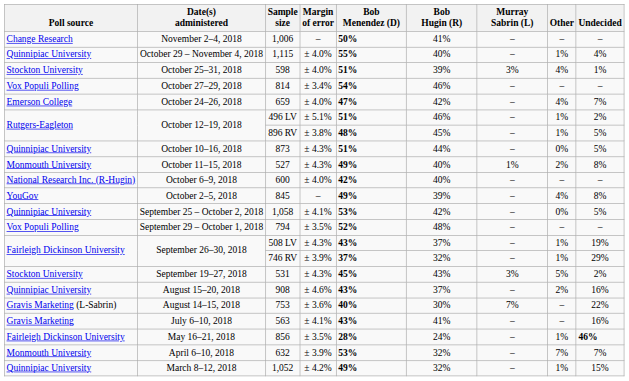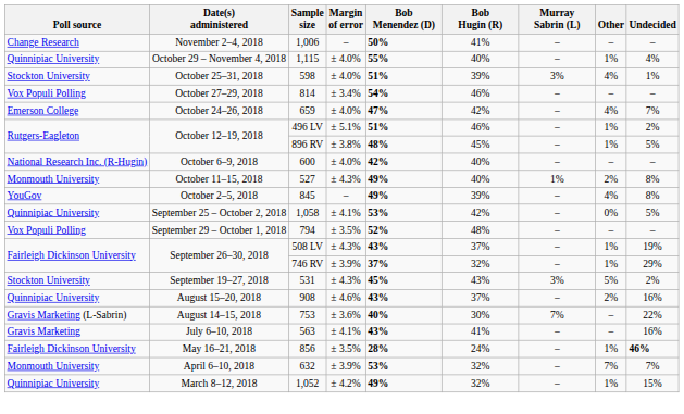 <table class="wikitable" style="font-size:90%;">
 <tr valign=bottom>
 <th>Poll source</th>
 <th>Date(s)<br>administered</th>
 <th>Sample<br>size</th>
 <th>Margin<br>of error</th>
 <th style="width:100px;">Bob<br>Menendez (D)</th>
 <th style="width:100px;">Bob<br>Hugin (R)</th>
 <th style="width:100px;">Murray<br>Sabrin (L)</th>
 <th>Other</th>
 <th>Undecided</th>
 </tr>
 <tr>
 <td><a href='#'>Change Research</a></td>
 <td align=center>November 2–4, 2018</td>
 <td align=center>1,006</td>
 <td align=center>–</td>
 <td><strong>50%</strong></td>
 <td align=center>41%</td>
 <td align=center>–</td>
 <td align=center>–</td>
 <td align=center>–</td>
 </tr>
 <tr>
 <td><a href='#'>Quinnipiac University</a></td>
 <td align=center>October 29 – November 4, 2018</td>
 <td align=center>1,115</td>
 <td align=center>± 4.0%</td>
 <td><strong>55%</strong></td>
 <td align=center>40%</td>
 <td align=center>–</td>
 <td align=center>1%</td>
 <td align=center>4%</td>
 </tr>
 <tr>
 <td><a href='#'>Stockton University</a></td>
 <td align=center>October 25–31, 2018</td>
 <td align=center>598</td>
 <td align=center>± 4.0%</td>
 <td><strong>51%</strong></td>
 <td align=center>39%</td>
 <td align=center>3%</td>
 <td align=center>4%</td>
 <td align=center>1%</td>
 </tr>
 <tr>
 <td><a href='#'>Vox Populi Polling</a></td>
 <td align=center>October 27–29, 2018</td>
 <td align=center>814</td>
 <td align=center>± 3.4%</td>
 <td><strong>54%</strong></td>
 <td align=center>46%</td>
 <td align=center>–</td>
 <td align=center>–</td>
 <td align=center>–</td>
 </tr>
 <tr>
 <td><a href='#'>Emerson College</a></td>
 <td align=center>October 24–26, 2018</td>
 <td align=center>659</td>
 <td align=center>± 4.0%</td>
 <td><strong>47%</strong></td>
 <td align=center>42%</td>
 <td align=center>–</td>
 <td align=center>4%</td>
 <td align=center>7%</td>
 </tr>
 <tr>
 <td rowspan=2><a href='#'>Rutgers-Eagleton</a></td>
 <td rowspan=2 align=center>October 12–19, 2018</td>
 <td align=center>496 LV</td>
 <td align=center>± 5.1%</td>
 <td><strong>51%</strong></td>
 <td align=center>46%</td>
 <td align=center>–</td>
 <td align=center>1%</td>
 <td align=center>2%</td>
 </tr>
 <tr>
 <td align=center>896 RV</td>
 <td align=center>± 3.8%</td>
 <td><strong>48%</strong></td>
 <td align=center>45%</td>
 <td align=center>–</td>
 <td align=center>1%</td>
 <td align=center>5%</td>
 </tr>
 <tr>
-<td><a href='#'>Quinnipiac University</a></td>
-<td align=center>October 10–16, 2018</td>
-<td align=center>873</td>
-<td align=center>± 4.3%</td>
-<td><strong>51%</strong></td>
-<td align=center>44%</td>
+<td><a href='#'>National Research Inc. (R-Hugin)</a></td>
+<td align=center>October 6–9, 2018</td>
+<td align=center>600</td>
+<td align=center>± 4.0%</td>
+<td><strong>42%</strong></td>
+<td align=center>40%</td>
 <td align=center>–</td>
-<td align=center>0%</td>
-<td align=center>5%</td>
+<td align=center>–</td>
+<td align=center>–</td>
 </tr>
 <tr>
 <td><a href='#'>Monmouth University</a></td>
 <td align=center>October 11–15, 2018</td>
 <td align=center>527</td>
 <td align=center>± 4.3%</td>
 <td><strong>49%</strong></td>
 <td align=center>40%</td>
 <td align=center>1%</td>
 <td align=center>2%</td>
 <td align=center>8%</td>
-</tr>
-<tr>
-<td><a href='#'>National Research Inc. (R-Hugin)</a></td>
-<td align=center>October 6–9, 2018</td>
-<td align=center>600</td>
-<td align=center>± 4.0%</td>
-<td><strong>42%</strong></td>
-<td align=center>40%</td>
-<td align=center>–</td>
-<td align=center>–</td>
-<td align=center>–</td>
 </tr>
 <tr>
 <td><a href='#'>YouGov</a></td>
 <td align=center>October 2–5, 2018</td>
 <td align=center>845</td>
 <td align=center>–</td>
 <td><strong>49%</strong></td>
 <td align=center>39%</td>
 <td align=center>–</td>
 <td align=center>4%</td>
 <td align=center>8%</td>
 </tr>
 <tr>
 <td><a href='#'>Quinnipiac University</a></td>
 <td align=center>September 25 – October 2, 2018</td>
 <td align=center>1,058</td>
 <td align=center>± 4.1%</td>
 <td><strong>53%</strong></td>
 <td align=center>42%</td>
 <td align=center>–</td>
 <td align=center>0%</td>
 <td align=center>5%</td>
 </tr>
 <tr>
 <td><a href='#'>Vox Populi Polling</a></td>
 <td align=center>September 29 – October 1, 2018</td>
 <td align=center>794</td>
 <td align=center>± 3.5%</td>
 <td><strong>52%</strong></td>
 <td align=center>48%</td>
 <td align=center>–</td>
 <td align=center>–</td>
 <td align=center>–</td>
 </tr>
 <tr>
 <td rowspan=2><a href='#'>Fairleigh Dickinson University</a></td>
 <td rowspan=2 align=center>September 26–30, 2018</td>
 <td align=center>508 LV</td>
 <td align=center>± 4.3%</td>
 <td><strong>43%</strong></td>
 <td align=center>37%</td>
 <td align=center>–</td>
 <td align=center>1%</td>
 <td align=center>19%</td>
 </tr>
 <tr>
 <td align=center>746 RV</td>
 <td align=center>± 3.9%</td>
 <td><strong>37%</strong></td>
 <td align=center>32%</td>
 <td align=center>–</td>
 <td align=center>1%</td>
 <td align=center>29%</td>
 </tr>
 <tr>
 <td><a href='#'>Stockton University</a></td>
 <td align=center>September 19–27, 2018</td>
 <td align=center>531</td>
 <td align=center>± 4.3%</td>
 <td><strong>45%</strong></td>
 <td align=center>43%</td>
 <td align=center>3%</td>
 <td align=center>5%</td>
 <td align=center>2%</td>
 </tr>
 <tr>
 <td><a href='#'>Quinnipiac University</a></td>
 <td align=center>August 15–20, 2018</td>
 <td align=center>908</td>
 <td align=center>± 4.6%</td>
 <td><strong>43%</strong></td>
 <td align=center>37%</td>
 <td align=center>–</td>
 <td align=center>2%</td>
 <td align=center>16%</td>
 </tr>
 <tr>
 <td><a href='#'>Gravis Marketing</a> (L-Sabrin)</td>
 <td align=center>August 14–15, 2018</td>
 <td align=center>753</td>
 <td align=center>± 3.6%</td>
 <td><strong>40%</strong></td>
 <td align=center>30%</td>
 <td align=center>7%</td>
 <td align=center>–</td>
 <td align=center>22%</td>
 </tr>
 <tr>
 <td><a href='#'>Gravis Marketing</a></td>
 <td align=center>July 6–10, 2018</td>
 <td align=center>563</td>
 <td align=center>± 4.1%</td>
 <td><strong>43%</strong></td>
 <td align=center>41%</td>
 <td align=center>–</td>
 <td align=center>–</td>
 <td align=center>16%</td>
 </tr>
 <tr>
 <td><a href='#'>Fairleigh Dickinson University</a></td>
 <td align=center>May 16–21, 2018</td>
 <td align=center>856</td>
 <td align=center>± 3.5%</td>
 <td><strong>28%</strong></td>
 <td align=center>24%</td>
 <td align=center>–</td>
 <td align=center>1%</td>
 <td><strong>46%</strong></td>
 </tr>
 <tr>
 <td><a href='#'>Monmouth University</a></td>
 <td align=center>April 6–10, 2018</td>
 <td align=center>632</td>
 <td align=center>± 3.9%</td>
 <td><strong>53%</strong></td>
 <td align=center>32%</td>
 <td align=center>–</td>
 <td align=center>7%</td>
 <td align=center>7%</td>
 </tr>
 <tr>
 <td><a href='#'>Quinnipiac University</a></td>
 <td align=center>March 8–12, 2018</td>
 <td align=center>1,052</td>
 <td align=center>± 4.2%</td>
 <td><strong>49%</strong></td>
 <td align=center>32%</td>
 <td align=center>–</td>
 <td align=center>1%</td>
 <td align=center>15%</td>
 </tr>
 </table>
